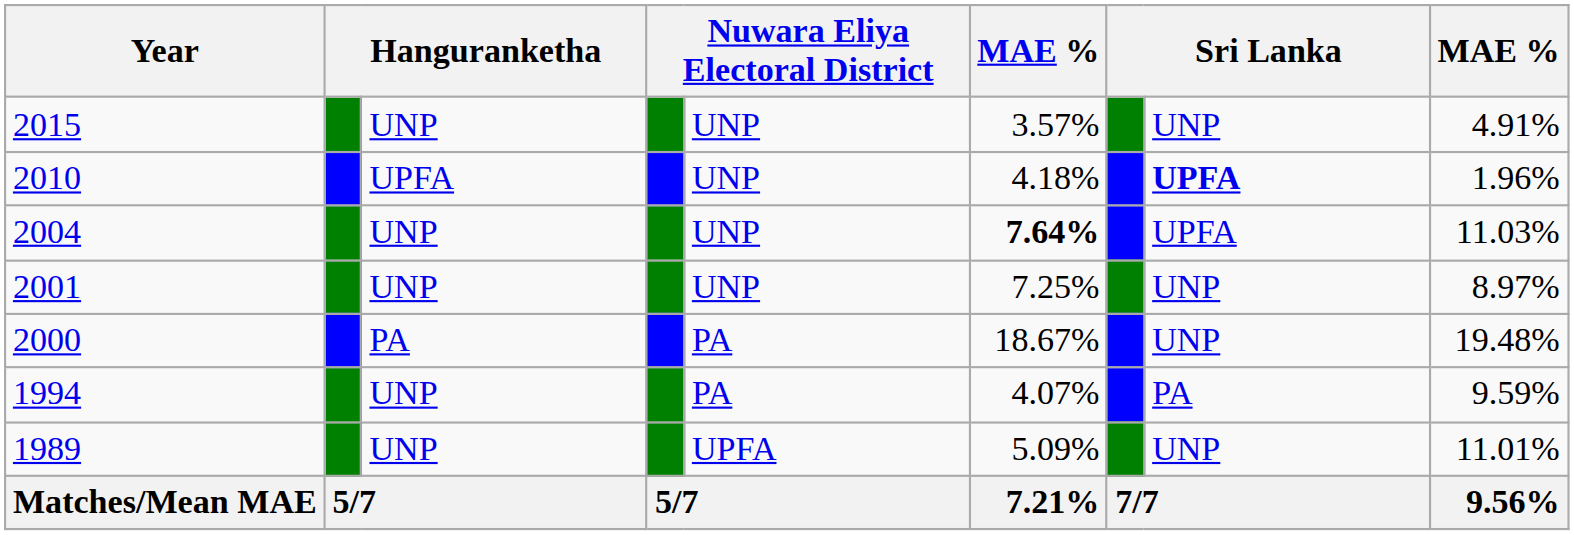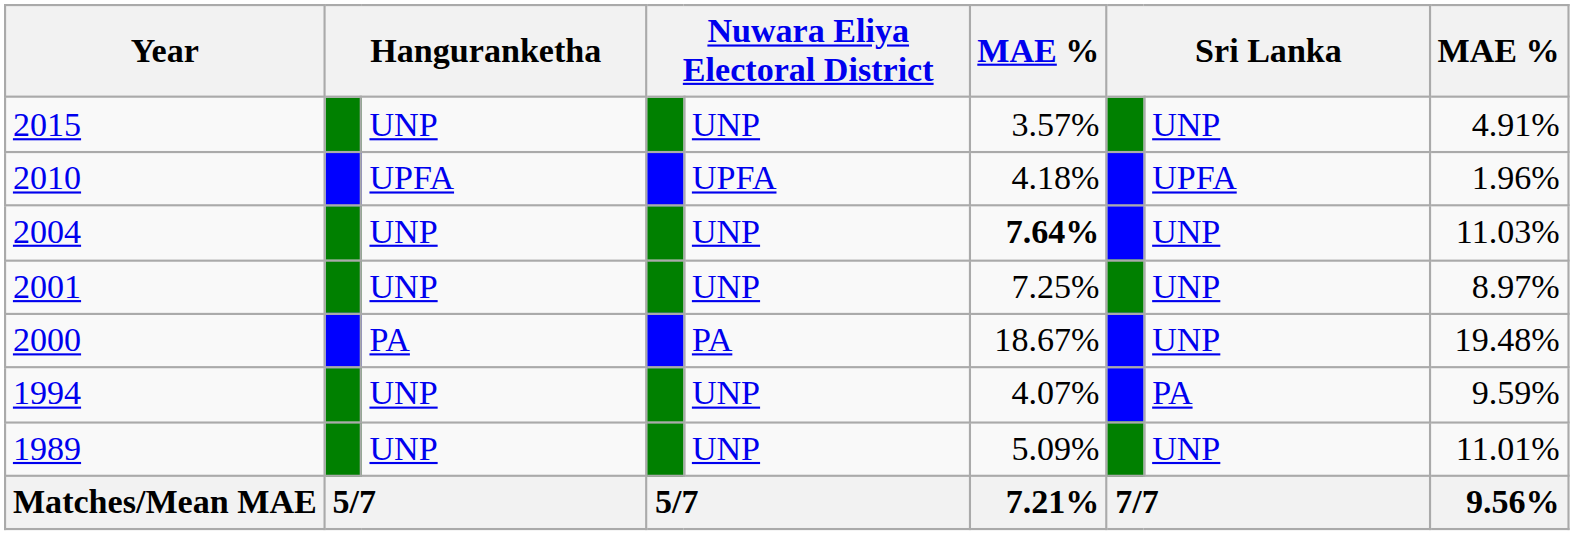 <table class="wikitable">
 <tr>
 <th>Year</th>
 <th colspan="2" width="144px">Hanguranketha</th>
 <th colspan="2" width="144px"><a href='#'>Nuwara Eliya Electoral District</a></th>
 <th><a href='#'>MAE</a> %</th>
 <th colspan="2" width="144px">Sri Lanka</th>
 <th>MAE %</th>
 </tr>
 <tr>
 <td><a href='#'>2015</a></td>
 <td style="background-color:green;" width="10px"></td>
 <td style="text-align:left;"><a href='#'>UNP</a></td>
 <td style="background-color:green;" width="10px"></td>
 <td style="text-align:left;"><a href='#'>UNP</a></td>
 <td style="text-align:right;">3.57%</td>
 <td style="background-color:green;" width="10px"></td>
 <td style="text-align:left;"><a href='#'>UNP</a></td>
 <td style="text-align:right;">4.91%</td>
 </tr>
 <tr>
 <td><a href='#'>2010</a></td>
 <td style="background-color:blue;" width="10px"></td>
 <td style="text-align:left;"><a href='#'>UPFA</a></td>
 <td style="background-color:blue;" width="10px"></td>
-<td style="text-align:left;"><a href='#'>UNP</a></td>
+<td style="text-align:left;"><a href='#'>UPFA</a></td>
 <td style="text-align:right;">4.18%</td>
 <td style="background-color:blue;" width="10px"></td>
-<td style="text-align:left;"><strong><a href='#'>UPFA</a></strong></td>
+<td style="text-align:left;"><a href='#'>UPFA</a></td>
 <td style="text-align:right;">1.96%</td>
 </tr>
 <tr>
 <td><a href='#'>2004</a></td>
 <td style="background-color:green;" width="10px"></td>
 <td style="text-align:left;"><a href='#'>UNP</a></td>
 <td style="background-color:green;" width="10px"></td>
 <td style="text-align:left;"><a href='#'>UNP</a></td>
 <td style="text-align:right;"><strong>7.64%</strong></td>
 <td style="background-color:blue;" width="10px"></td>
-<td style="text-align:left;"><a href='#'>UPFA</a></td>
+<td style="text-align:left;"><a href='#'>UNP</a></td>
 <td style="text-align:right;">11.03%</td>
 </tr>
 <tr>
 <td><a href='#'>2001</a></td>
 <td style="background-color:green;" width="10px"></td>
 <td style="text-align:left;"><a href='#'>UNP</a></td>
 <td style="background-color:green;" width="10px"></td>
 <td style="text-align:left;"><a href='#'>UNP</a></td>
 <td style="text-align:right;">7.25%</td>
 <td style="background-color:green;" width="10px"></td>
 <td style="text-align:left;"><a href='#'>UNP</a></td>
 <td style="text-align:right;">8.97%</td>
 </tr>
 <tr>
 <td><a href='#'>2000</a></td>
 <td style="background-color:blue;" width="10px"></td>
 <td style="text-align:left;"><a href='#'>PA</a></td>
 <td style="background-color:blue;" width="10px"></td>
 <td style="text-align:left;"><a href='#'>PA</a></td>
 <td style="text-align:right;">18.67%</td>
 <td style="background-color:blue;" width="10px"></td>
 <td style="text-align:left;"><a href='#'>UNP</a></td>
 <td style="text-align:right;">19.48%</td>
 </tr>
 <tr>
 <td><a href='#'>1994</a></td>
 <td style="background-color:green;" width="10px"></td>
 <td style="text-align:left;"><a href='#'>UNP</a></td>
 <td style="background-color:green;" width="10px"></td>
-<td style="text-align:left;"><a href='#'>PA</a></td>
+<td style="text-align:left;"><a href='#'>UNP</a></td>
 <td style="text-align:right;">4.07%</td>
 <td style="background-color:blue;" width="10px"></td>
 <td style="text-align:left;"><a href='#'>PA</a></td>
 <td style="text-align:right;">9.59%</td>
 </tr>
 <tr>
 <td><a href='#'>1989</a></td>
 <td style="background-color:green;" width="10px"></td>
 <td style="text-align:left;"><a href='#'>UNP</a></td>
 <td style="background-color:green;" width="10px"></td>
-<td style="text-align:left;"><a href='#'>UPFA</a></td>
+<td style="text-align:left;"><a href='#'>UNP</a></td>
 <td style="text-align:right;">5.09%</td>
 <td style="background-color:green;" width="10px"></td>
 <td style="text-align:left;"><a href='#'>UNP</a></td>
 <td style="text-align:right;">11.01%</td>
 </tr>
 <tr>
 <th>Matches/Mean MAE</th>
 <th style="text-align:left;"colspan="2" width="144px">5/7</th>
 <th style="text-align:left;"colspan="2" width="144px">5/7</th>
 <th style="text-align:right;">7.21%</th>
 <th style="text-align:left;"colspan="2" width="144px">7/7</th>
 <th style="text-align:right;">9.56%</th>
 </tr>
 </table>
